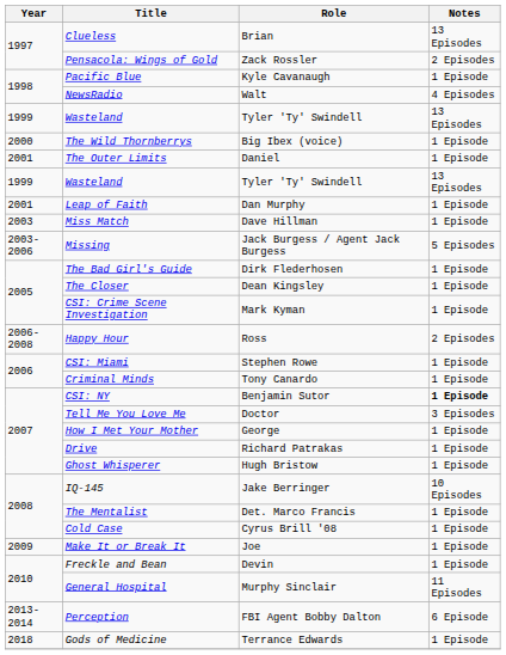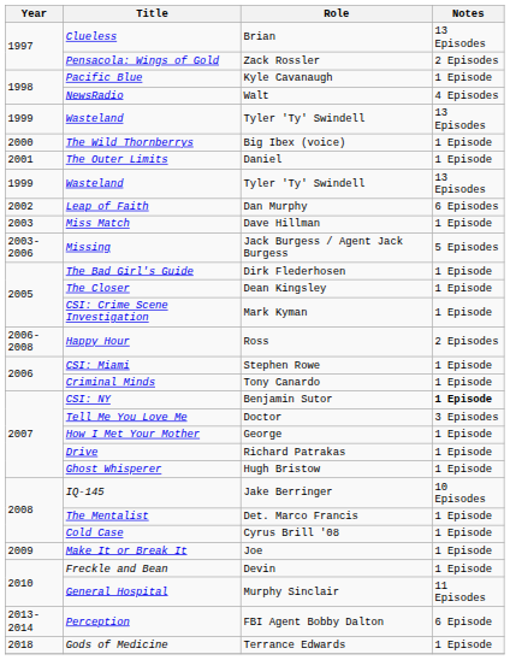 <table class="wikitable sortable">
 <tr>
 <th>Year</th>
 <th>Title</th>
 <th>Role</th>
 <th>Notes</th>
 </tr>
 <tr>
 <td rowspan=2>1997</td>
 <td><em><a href='#'>Clueless</a></em></td>
 <td>Brian</td>
 <td>13 Episodes</td>
 </tr>
 <tr>
 <td><em><a href='#'>Pensacola: Wings of Gold</a></em></td>
 <td>Zack Rossler</td>
 <td>2 Episodes</td>
 </tr>
 <tr>
 <td rowspan=2>1998</td>
 <td><em><a href='#'>Pacific Blue</a></em></td>
 <td>Kyle Cavanaugh</td>
 <td>1 Episode</td>
 </tr>
 <tr>
 <td><em><a href='#'>NewsRadio</a></em></td>
 <td>Walt</td>
 <td>4 Episodes</td>
 </tr>
 <tr>
 <td>1999</td>
 <td><em><a href='#'>Wasteland</a></em></td>
 <td>Tyler 'Ty' Swindell</td>
 <td>13 Episodes</td>
 </tr>
 <tr>
 <td>2000</td>
 <td><em><a href='#'>The Wild Thornberrys</a></em></td>
 <td>Big Ibex (voice)</td>
 <td>1 Episode</td>
 </tr>
 <tr>
 <td>2001</td>
 <td><em><a href='#'>The Outer Limits</a></em></td>
 <td>Daniel</td>
 <td>1 Episode</td>
 </tr>
 <tr>
 <td>1999</td>
 <td><em><a href='#'>Wasteland</a></em></td>
 <td>Tyler 'Ty' Swindell</td>
 <td>13 Episodes</td>
 </tr>
 <tr>
-<td>2001</td>
+<td>2002</td>
 <td><em><a href='#'>Leap of Faith</a></em></td>
 <td>Dan Murphy</td>
-<td>1 Episode</td>
+<td>6 Episodes</td>
 </tr>
 <tr>
 <td>2003</td>
 <td><em><a href='#'>Miss Match</a></em></td>
 <td>Dave Hillman</td>
 <td>1 Episode</td>
 </tr>
 <tr>
 <td>2003-2006</td>
 <td><em><a href='#'>Missing</a></em></td>
 <td>Jack Burgess / Agent Jack Burgess</td>
 <td>5 Episodes</td>
 </tr>
 <tr>
 <td rowspan=3>2005</td>
 <td><em><a href='#'>The Bad Girl's Guide</a></em></td>
 <td>Dirk Flederhosen</td>
 <td>1 Episode</td>
 </tr>
 <tr>
 <td><em><a href='#'>The Closer</a></em></td>
 <td>Dean Kingsley</td>
 <td>1 Episode</td>
 </tr>
 <tr>
 <td><em><a href='#'>CSI: Crime Scene Investigation</a></em></td>
 <td>Mark Kyman</td>
 <td>1 Episode</td>
 </tr>
 <tr>
 <td>2006-2008</td>
 <td><em><a href='#'>Happy Hour</a></em></td>
 <td>Ross</td>
 <td>2 Episodes</td>
 </tr>
 <tr>
 <td rowspan=2>2006</td>
 <td><em><a href='#'>CSI: Miami</a></em></td>
 <td>Stephen Rowe</td>
 <td>1 Episode</td>
 </tr>
 <tr>
 <td><em><a href='#'>Criminal Minds</a></em></td>
 <td>Tony Canardo</td>
 <td>1 Episode</td>
 </tr>
 <tr>
 <td rowspan=5>2007</td>
 <td><em><a href='#'>CSI: NY</a></em></td>
 <td>Benjamin Sutor</td>
 <td><strong>1 Episode</strong></td>
 </tr>
 <tr>
 <td><em><a href='#'>Tell Me You Love Me</a></em></td>
 <td>Doctor</td>
 <td>3 Episodes</td>
 </tr>
 <tr>
 <td><em><a href='#'>How I Met Your Mother</a></em></td>
 <td>George</td>
 <td>1 Episode</td>
 </tr>
 <tr>
 <td><em><a href='#'>Drive</a></em></td>
 <td>Richard Patrakas</td>
 <td>1 Episode</td>
 </tr>
 <tr>
 <td><em><a href='#'>Ghost Whisperer</a></em></td>
 <td>Hugh Bristow</td>
 <td>1 Episode</td>
 </tr>
 <tr>
 <td rowspan=3>2008</td>
 <td><em>IQ-145</em></td>
 <td>Jake Berringer</td>
 <td>10 Episodes</td>
 </tr>
 <tr>
 <td><em><a href='#'>The Mentalist</a></em></td>
 <td>Det. Marco Francis</td>
 <td>1 Episode</td>
 </tr>
 <tr>
 <td><em><a href='#'>Cold Case</a></em></td>
 <td>Cyrus Brill '08</td>
 <td>1 Episode</td>
 </tr>
 <tr>
 <td>2009</td>
 <td><em><a href='#'>Make It or Break It</a></em></td>
 <td>Joe</td>
 <td>1 Episode</td>
 </tr>
 <tr>
 <td rowspan=2>2010</td>
 <td><em>Freckle and Bean</em></td>
 <td>Devin</td>
 <td>1 Episode</td>
 </tr>
 <tr>
 <td><em><a href='#'>General Hospital</a></em></td>
 <td>Murphy Sinclair</td>
 <td>11 Episodes</td>
 </tr>
 <tr>
 <td>2013-2014</td>
 <td><em><a href='#'>Perception</a></em></td>
 <td>FBI Agent Bobby Dalton</td>
 <td>6 Episode</td>
 </tr>
 <tr>
 <td>2018</td>
 <td><em>Gods of Medicine</em></td>
 <td>Terrance Edwards</td>
 <td>1 Episode</td>
 </tr>
 <tr>
 </tr>
 </table>
